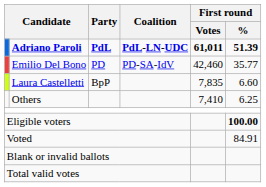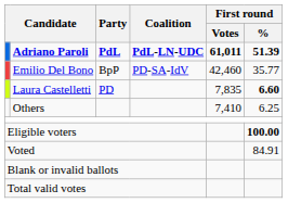 <table class="wikitable centre">
 <tr>
 <th scope="col" rowspan=2 colspan=2>Candidate</th>
 <th scope="col" rowspan=2 colspan=1>Party</th>
 <th scope="col" rowspan=2 colspan=1>Coalition</th>
 <th scope="col" colspan=2>First round</th>
 </tr>
 <tr>
 <th scope="col">Votes</th>
 <th scope="col">%</th>
 </tr>
 <tr>
 <td bgcolor="#0A6BE1"></td>
 <td><strong><a href='#'>Adriano Paroli</a></strong></td>
 <td><strong><a href='#'>PdL</a></strong></td>
 <td><strong><a href='#'>PdL</a>-<a href='#'>LN</a>-<a href='#'>UDC</a></strong></td>
 <td style="text-align: right"><strong>61,011</strong></td>
 <td style="text-align: right"><strong>51.39</strong></td>
 </tr>
 <tr>
 <td bgcolor="#EF3E3E"></td>
 <td><a href='#'>Emilio Del Bono</a></td>
-<td><a href='#'>PD</a></td>
+<td>BpP</td>
 <td><a href='#'>PD</a>-<a href='#'>SA</a>-<a href='#'>IdV</a></td>
 <td style="text-align: right">42,460</td>
 <td style="text-align: right">35.77</td>
 </tr>
 <tr>
 <td bgcolor="#D0FF14"></td>
 <td><a href='#'>Laura Castelletti</a></td>
-<td>BpP</td>
+<td><a href='#'>PD</a></td>
 <td></td>
 <td style="text-align: right">7,835</td>
-<td style="text-align: right">6.60</td>
+<td style="text-align: right"><strong>6.60</strong></td>
 </tr>
 <tr>
 <td bgcolor=""></td>
 <td>Others</td>
 <td></td>
 <td></td>
 <td style="text-align: right">7,410</td>
 <td style="text-align: right">6.25</td>
 </tr>
 <tr bgcolor=white>
 <td colspan=6></td>
 </tr>
 <tr>
 <td colspan=4>Eligible voters</td>
 <td style="text-align: right"></td>
 <td style="text-align: right"><strong>100.00</strong></td>
 </tr>
 <tr>
 <td colspan=4>Voted</td>
 <td style="text-align: right"></td>
 <td style="text-align: right">84.91</td>
 </tr>
 <tr>
 <td colspan=4>Blank or invalid ballots</td>
 <td style="text-align: right"></td>
 <td style="text-align: right"></td>
 </tr>
 <tr>
 <td colspan=4>Total valid votes</td>
 <td style="text-align: right"></td>
 <td style="text-align: right"></td>
 </tr>
 </table>
